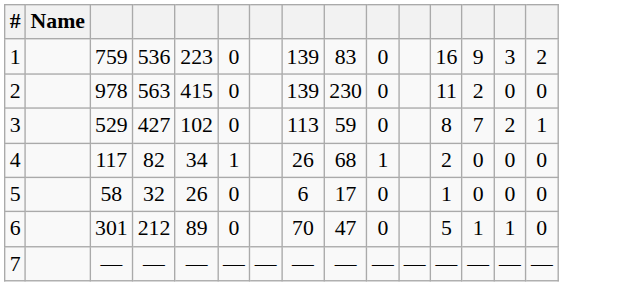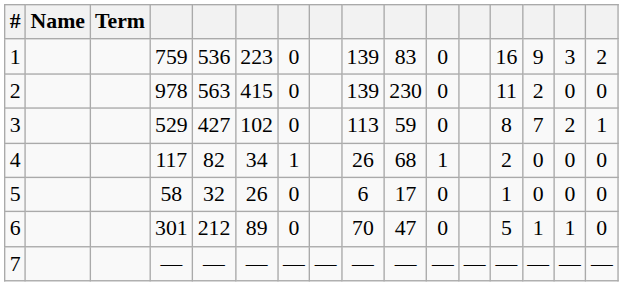 <table class="wikitable sortable" style="text-align:center;">
 <tr>
 <th scope="col">#</th>
 <th scope="col">Name</th>
+<th scope="col">Term</th>
 <th scope="col"></th>
 <th scope="col"></th>
 <th scope="col"></th>
 <th scope="col"></th>
 <th scope="col"></th>
 <th scope="col"></th>
 <th scope="col"></th>
 <th scope="col"></th>
 <th scope="col"></th>
 <th scope="col"></th>
 <th scope="col"></th>
 <th scope="col"></th>
 <th scope="col"></th>
 </tr>
 <tr>
 <td scope="row">1</td>
+<td></td>
 <td></td>
 <td>759</td>
 <td>536</td>
 <td>223</td>
 <td>0</td>
 <td></td>
 <td>139</td>
 <td>83</td>
 <td>0</td>
 <td></td>
 <td>16</td>
 <td>9</td>
 <td>3</td>
 <td>2</td>
 </tr>
 <tr>
 <td scope="row">2</td>
 <td></td>
+<td></td>
 <td>978</td>
 <td>563</td>
 <td>415</td>
 <td>0</td>
 <td></td>
 <td>139</td>
 <td>230</td>
 <td>0</td>
 <td></td>
 <td>11</td>
 <td>2</td>
 <td>0</td>
 <td>0</td>
 </tr>
 <tr>
 <td scope="row">3</td>
+<td></td>
 <td></td>
 <td>529</td>
 <td>427</td>
 <td>102</td>
 <td>0</td>
 <td></td>
 <td>113</td>
 <td>59</td>
 <td>0</td>
 <td></td>
 <td>8</td>
 <td>7</td>
 <td>2</td>
 <td>1</td>
 </tr>
 <tr>
 <td scope="row">4</td>
 <td></td>
+<td></td>
 <td>117</td>
 <td>82</td>
 <td>34</td>
 <td>1</td>
 <td></td>
 <td>26</td>
 <td>68</td>
 <td>1</td>
 <td></td>
 <td>2</td>
 <td>0</td>
 <td>0</td>
 <td>0</td>
 </tr>
 <tr>
 <td scope="row">5</td>
+<td></td>
 <td></td>
 <td>58</td>
 <td>32</td>
 <td>26</td>
 <td>0</td>
 <td></td>
 <td>6</td>
 <td>17</td>
 <td>0</td>
 <td></td>
 <td>1</td>
 <td>0</td>
 <td>0</td>
 <td>0</td>
 </tr>
 <tr>
 <td scope="row">6</td>
 <td></td>
+<td></td>
 <td>301</td>
 <td>212</td>
 <td>89</td>
 <td>0</td>
 <td></td>
 <td>70</td>
 <td>47</td>
 <td>0</td>
 <td></td>
 <td>5</td>
 <td>1</td>
 <td>1</td>
 <td>0</td>
 </tr>
 <tr>
 <td scope="row">7</td>
 <td></td>
+<td></td>
 <td>—</td>
 <td>—</td>
 <td>—</td>
 <td>—</td>
 <td>—</td>
 <td>—</td>
 <td>—</td>
 <td>—</td>
 <td>—</td>
 <td>—</td>
 <td>—</td>
 <td>—</td>
 <td>—</td>
 </tr>
 </table>
